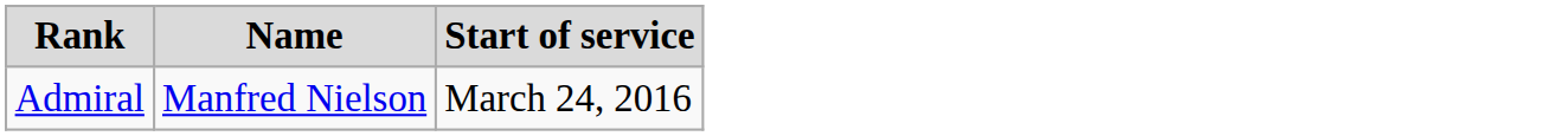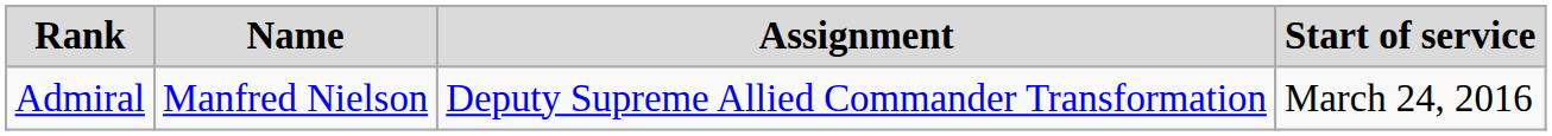 <table class="wikitable">
 <tr>
 <th style="background:#dadada">Rank</th>
 <th style="background:#dadada">Name</th>
+<th style="background:#dadada">Assignment</th>
 <th style="background:#dadada">Start of service</th>
 </tr>
 <tr>
 <td><a href='#'>Admiral</a></td>
 <td><a href='#'>Manfred Nielson</a></td>
+<td><a href='#'>Deputy Supreme Allied Commander Transformation</a></td>
 <td>March 24, 2016</td>
 </tr>
 </table>
